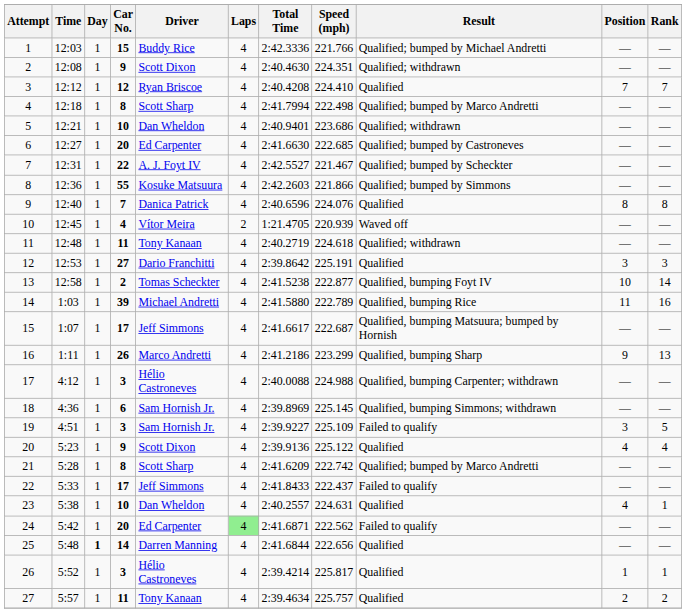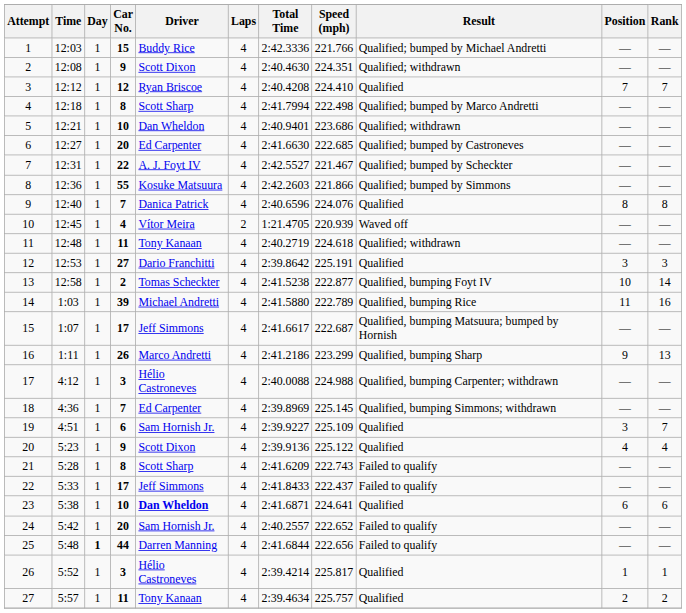 <table class="wikitable" style="font-size:95%;text-align:center">
 <tr align="center">
 </tr>
 <tr>
 <th>Attempt</th>
 <th>Time</th>
 <th>Day</th>
 <th>Car<br>No.</th>
 <th>Driver</th>
 <th>Laps</th>
 <th>Total<br>Time</th>
 <th>Speed<br>(mph)</th>
 <th>Result</th>
 <th>Position</th>
 <th>Rank</th>
 </tr>
 <tr>
 <td>1</td>
 <td>12:03</td>
 <td>1</td>
 <td><strong>15</strong></td>
 <td align="left"> <a href='#'>Buddy Rice</a></td>
 <td>4</td>
 <td>2:42.3336</td>
 <td>221.766</td>
 <td align="left">Qualified; bumped by Michael Andretti</td>
 <td>—</td>
 <td>—</td>
 </tr>
 <tr>
 <td>2</td>
 <td>12:08</td>
 <td>1</td>
 <td><strong>9</strong></td>
 <td align="left"> <a href='#'>Scott Dixon</a></td>
 <td>4</td>
 <td>2:40.4630</td>
 <td>224.351</td>
 <td align="left">Qualified; withdrawn</td>
 <td>—</td>
 <td>—</td>
 </tr>
 <tr>
 <td>3</td>
 <td>12:12</td>
 <td>1</td>
 <td><strong>12</strong></td>
 <td align="left"> <a href='#'>Ryan Briscoe</a></td>
 <td>4</td>
 <td>2:40.4208</td>
 <td>224.410</td>
 <td align="left">Qualified</td>
 <td>7</td>
 <td>7</td>
 </tr>
 <tr>
 <td>4</td>
 <td>12:18</td>
 <td>1</td>
 <td><strong>8</strong></td>
 <td align="left"> <a href='#'>Scott Sharp</a></td>
 <td>4</td>
 <td>2:41.7994</td>
 <td>222.498</td>
 <td align="left">Qualified; bumped by Marco Andretti</td>
 <td>—</td>
 <td>—</td>
 </tr>
 <tr>
 <td>5</td>
 <td>12:21</td>
 <td>1</td>
 <td><strong>10</strong></td>
 <td align="left"> <a href='#'>Dan Wheldon</a></td>
 <td>4</td>
 <td>2:40.9401</td>
 <td>223.686</td>
 <td align="left">Qualified; withdrawn</td>
 <td>—</td>
 <td>—</td>
 </tr>
 <tr>
 <td>6</td>
 <td>12:27</td>
 <td>1</td>
 <td><strong>20</strong></td>
 <td align="left"> <a href='#'>Ed Carpenter</a></td>
 <td>4</td>
 <td>2:41.6630</td>
 <td>222.685</td>
 <td align="left">Qualified; bumped by Castroneves</td>
 <td>—</td>
 <td>—</td>
 </tr>
 <tr>
 <td>7</td>
 <td>12:31</td>
 <td>1</td>
 <td><strong>22</strong></td>
 <td align="left"> <a href='#'>A. J. Foyt IV</a></td>
 <td>4</td>
 <td>2:42.5527</td>
 <td>221.467</td>
 <td align="left">Qualified; bumped by Scheckter</td>
 <td>—</td>
 <td>—</td>
 </tr>
 <tr>
 <td>8</td>
 <td>12:36</td>
 <td>1</td>
 <td><strong>55</strong></td>
 <td align="left"> <a href='#'>Kosuke Matsuura</a></td>
 <td>4</td>
 <td>2:42.2603</td>
 <td>221.866</td>
 <td align="left">Qualified; bumped by Simmons</td>
 <td>—</td>
 <td>—</td>
 </tr>
 <tr>
 <td>9</td>
 <td>12:40</td>
 <td>1</td>
 <td><strong>7</strong></td>
 <td align="left"> <a href='#'>Danica Patrick</a></td>
 <td>4</td>
 <td>2:40.6596</td>
 <td>224.076</td>
 <td align="left">Qualified</td>
 <td>8</td>
 <td>8</td>
 </tr>
 <tr>
 <td>10</td>
 <td>12:45</td>
 <td>1</td>
 <td><strong>4</strong></td>
 <td align="left"> <a href='#'>Vítor Meira</a></td>
 <td>2</td>
 <td>1:21.4705</td>
 <td>220.939</td>
 <td align="left">Waved off</td>
 <td>—</td>
 <td>—</td>
 </tr>
 <tr>
 <td>11</td>
 <td>12:48</td>
 <td>1</td>
 <td><strong>11</strong></td>
 <td align=left> <a href='#'>Tony Kanaan</a></td>
 <td>4</td>
 <td>2:40.2719</td>
 <td>224.618</td>
 <td align="left">Qualified; withdrawn</td>
 <td>—</td>
 <td>—</td>
 </tr>
 <tr>
 <td>12</td>
 <td>12:53</td>
 <td>1</td>
 <td><strong>27</strong></td>
 <td align="left"> <a href='#'>Dario Franchitti</a></td>
 <td>4</td>
 <td>2:39.8642</td>
 <td>225.191</td>
 <td align="left">Qualified</td>
 <td>3</td>
 <td>3</td>
 </tr>
 <tr>
 <td>13</td>
 <td>12:58</td>
 <td>1</td>
 <td><strong>2</strong></td>
 <td align="left"> <a href='#'>Tomas Scheckter</a></td>
 <td>4</td>
 <td>2:41.5238</td>
 <td>222.877</td>
 <td align="left">Qualified, bumping Foyt IV</td>
 <td>10</td>
 <td>14</td>
 </tr>
 <tr>
 <td>14</td>
 <td>1:03</td>
 <td>1</td>
 <td><strong>39</strong></td>
 <td align="left"> <a href='#'>Michael Andretti</a></td>
 <td>4</td>
 <td>2:41.5880</td>
 <td>222.789</td>
 <td align="left">Qualified, bumping Rice</td>
 <td>11</td>
 <td>16</td>
 </tr>
 <tr>
 <td>15</td>
 <td>1:07</td>
 <td>1</td>
 <td><strong>17</strong></td>
 <td align="left"> <a href='#'>Jeff Simmons</a></td>
 <td>4</td>
 <td>2:41.6617</td>
 <td>222.687</td>
 <td align="left">Qualified, bumping Matsuura; bumped by Hornish</td>
 <td>—</td>
 <td>—</td>
 </tr>
 <tr>
 <td>16</td>
 <td>1:11</td>
 <td>1</td>
 <td><strong>26</strong></td>
 <td align="left"> <a href='#'>Marco Andretti</a></td>
 <td>4</td>
 <td>2:41.2186</td>
 <td>223.299</td>
 <td align="left">Qualified, bumping Sharp</td>
 <td>9</td>
 <td>13</td>
 </tr>
 <tr>
 <td>17</td>
 <td>4:12</td>
 <td>1</td>
 <td><strong>3</strong></td>
 <td align=left> <a href='#'>Hélio Castroneves</a></td>
 <td>4</td>
 <td>2:40.0088</td>
 <td>224.988</td>
 <td align="left">Qualified, bumping Carpenter; withdrawn</td>
 <td>—</td>
 <td>—</td>
 </tr>
 <tr>
 <td>18</td>
 <td>4:36</td>
 <td>1</td>
-<td><strong>6</strong></td>
-<td align="left"> <a href='#'>Sam Hornish Jr.</a></td>
+<td><strong>7</strong></td>
+<td align="left"> <a href='#'>Ed Carpenter</a></td>
 <td>4</td>
 <td>2:39.8969</td>
 <td>225.145</td>
 <td align="left">Qualified, bumping Simmons; withdrawn</td>
 <td>—</td>
 <td>—</td>
 </tr>
 <tr>
 <td>19</td>
 <td>4:51</td>
 <td>1</td>
-<td><strong>3</strong></td>
+<td><strong>6</strong></td>
 <td align="left"> <a href='#'>Sam Hornish Jr.</a></td>
 <td>4</td>
 <td>2:39.9227</td>
 <td>225.109</td>
-<td align="left">Failed to qualify</td>
+<td align="left">Qualified</td>
 <td>3</td>
-<td>5</td>
+<td>7</td>
 </tr>
 <tr>
 <td>20</td>
 <td>5:23</td>
 <td>1</td>
 <td><strong>9</strong></td>
 <td align="left"> <a href='#'>Scott Dixon</a></td>
 <td>4</td>
 <td>2:39.9136</td>
 <td>225.122</td>
 <td align="left">Qualified</td>
 <td>4</td>
 <td>4</td>
 </tr>
 <tr>
 <td>21</td>
 <td>5:28</td>
 <td>1</td>
 <td><strong>8</strong></td>
 <td align="left"> <a href='#'>Scott Sharp</a></td>
 <td>4</td>
 <td>2:41.6209</td>
-<td>222.742</td>
-<td align="left">Qualified; bumped by Marco Andretti</td>
+<td>222.743</td>
+<td align="left">Failed to qualify</td>
 <td>—</td>
 <td>—</td>
 </tr>
 <tr>
 <td>22</td>
 <td>5:33</td>
 <td>1</td>
 <td><strong>17</strong></td>
 <td align="left"> <a href='#'>Jeff Simmons</a></td>
 <td>4</td>
 <td>2:41.8433</td>
 <td>222.437</td>
 <td align="left">Failed to qualify</td>
 <td>—</td>
 <td>—</td>
 </tr>
 <tr>
 <td>23</td>
 <td>5:38</td>
 <td>1</td>
 <td><strong>10</strong></td>
-<td align="left"> <a href='#'>Dan Wheldon</a></td>
+<td align="left"><strong> <a href='#'>Dan Wheldon</a></strong></td>
 <td>4</td>
-<td>2:40.2557</td>
-<td>224.631</td>
+<td>2:41.6871</td>
+<td>224.641</td>
 <td align="left">Qualified</td>
-<td>4</td>
-<td>1</td>
+<td>6</td>
+<td>6</td>
 </tr>
 <tr>
 <td>24</td>
 <td>5:42</td>
 <td>1</td>
 <td><strong>20</strong></td>
-<td align="left"> <a href='#'>Ed Carpenter</a></td>
-<td style="background: lightgreen;">4</td>
-<td>2:41.6871</td>
-<td>222.562</td>
+<td align="left"> <a href='#'>Sam Hornish Jr.</a></td>
+<td>4</td>
+<td>2:40.2557</td>
+<td>222.652</td>
 <td align="left">Failed to qualify</td>
 <td>—</td>
 <td>—</td>
 </tr>
 <tr>
 <td>25</td>
 <td>5:48</td>
 <td><strong>1</strong></td>
-<td><strong>14</strong></td>
+<td><strong>44</strong></td>
 <td align="left"> <a href='#'>Darren Manning</a></td>
 <td>4</td>
 <td>2:41.6844</td>
 <td>222.656</td>
-<td align="left">Qualified</td>
+<td align="left">Failed to qualify</td>
 <td>—</td>
 <td>—</td>
 </tr>
 <tr>
 <td>26</td>
 <td>5:52</td>
 <td>1</td>
 <td><strong>3</strong></td>
 <td align=left> <a href='#'>Hélio Castroneves</a></td>
 <td>4</td>
 <td>2:39.4214</td>
 <td>225.817</td>
 <td align="left">Qualified</td>
 <td>1</td>
 <td>1</td>
 </tr>
 <tr>
 <td>27</td>
 <td>5:57</td>
 <td>1</td>
 <td><strong>11</strong></td>
 <td align=left> <a href='#'>Tony Kanaan</a></td>
 <td>4</td>
 <td>2:39.4634</td>
 <td>225.757</td>
 <td align="left">Qualified</td>
 <td>2</td>
 <td>2</td>
 </tr>
 <tr>
 </tr>
 </table>
